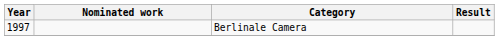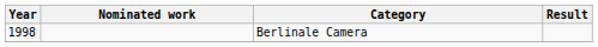 <table width="75%" class="wikitable">
 <tr>
 <th width="10">Year</th>
 <th width="220">Nominated work</th>
 <th width="300">Category</th>
 <th width="30">Result</th>
 </tr>
 <tr>
-<td>1997</td>
+<td>1998</td>
 <td></td>
 <td>Berlinale Camera</td>
 <td></td>
 </tr>
 <tr>
 </tr>
 </table>
